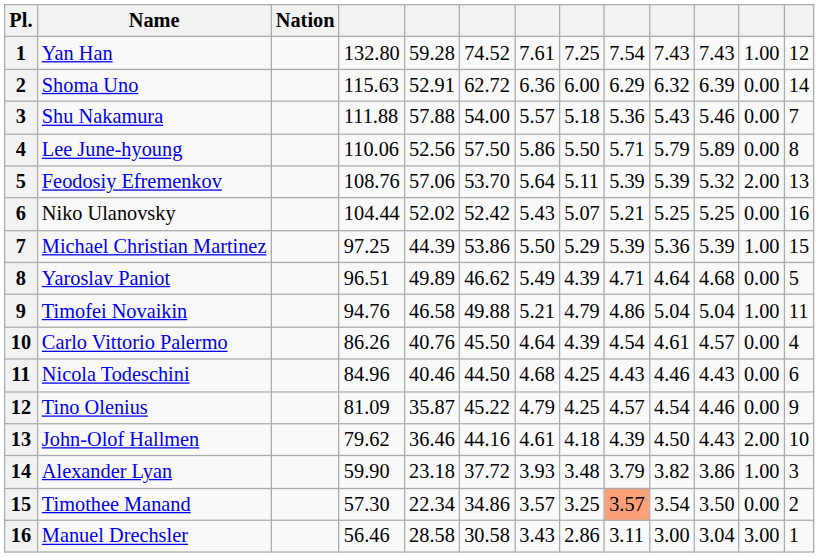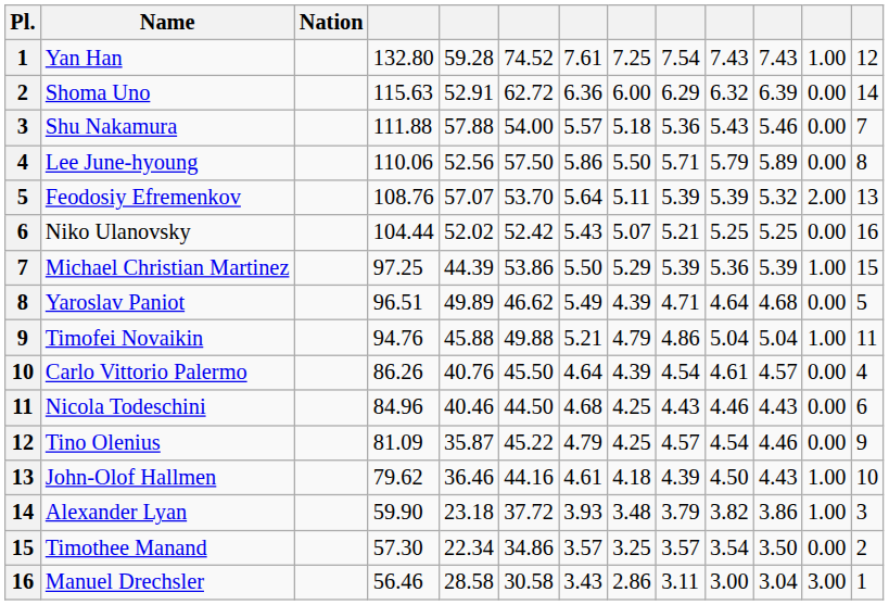 <table class="wikitable sortable">
 <tr>
 <th>Pl.</th>
 <th>Name</th>
 <th>Nation</th>
 <th></th>
 <th></th>
 <th></th>
 <th></th>
 <th></th>
 <th></th>
 <th></th>
 <th></th>
 <th></th>
 <th></th>
 </tr>
 <tr>
 <th>1</th>
 <td><a href='#'>Yan Han</a></td>
 <td></td>
 <td>132.80</td>
 <td>59.28</td>
 <td>74.52</td>
 <td>7.61</td>
 <td>7.25</td>
 <td>7.54</td>
 <td>7.43</td>
 <td>7.43</td>
 <td>1.00</td>
 <td>12</td>
 </tr>
 <tr>
 <th>2</th>
 <td><a href='#'>Shoma Uno</a></td>
 <td></td>
 <td>115.63</td>
 <td>52.91</td>
 <td>62.72</td>
 <td>6.36</td>
 <td>6.00</td>
 <td>6.29</td>
 <td>6.32</td>
 <td>6.39</td>
 <td>0.00</td>
 <td>14</td>
 </tr>
 <tr>
 <th>3</th>
 <td><a href='#'>Shu Nakamura</a></td>
 <td></td>
 <td>111.88</td>
 <td>57.88</td>
 <td>54.00</td>
 <td>5.57</td>
 <td>5.18</td>
 <td>5.36</td>
 <td>5.43</td>
 <td>5.46</td>
 <td>0.00</td>
 <td>7</td>
 </tr>
 <tr>
 <th>4</th>
 <td><a href='#'>Lee June-hyoung</a></td>
 <td></td>
 <td>110.06</td>
 <td>52.56</td>
 <td>57.50</td>
 <td>5.86</td>
 <td>5.50</td>
 <td>5.71</td>
 <td>5.79</td>
 <td>5.89</td>
 <td>0.00</td>
 <td>8</td>
 </tr>
 <tr>
 <th>5</th>
 <td><a href='#'>Feodosiy Efremenkov</a></td>
 <td></td>
 <td>108.76</td>
-<td>57.06</td>
+<td>57.07</td>
 <td>53.70</td>
 <td>5.64</td>
 <td>5.11</td>
 <td>5.39</td>
 <td>5.39</td>
 <td>5.32</td>
 <td>2.00</td>
 <td>13</td>
 </tr>
 <tr>
 <th>6</th>
 <td>Niko Ulanovsky</td>
 <td></td>
 <td>104.44</td>
 <td>52.02</td>
 <td>52.42</td>
 <td>5.43</td>
 <td>5.07</td>
 <td>5.21</td>
 <td>5.25</td>
 <td>5.25</td>
 <td>0.00</td>
 <td>16</td>
 </tr>
 <tr>
 <th>7</th>
 <td><a href='#'>Michael Christian Martinez</a></td>
 <td></td>
 <td>97.25</td>
 <td>44.39</td>
 <td>53.86</td>
 <td>5.50</td>
 <td>5.29</td>
 <td>5.39</td>
 <td>5.36</td>
 <td>5.39</td>
 <td>1.00</td>
 <td>15</td>
 </tr>
 <tr>
 <th>8</th>
 <td><a href='#'>Yaroslav Paniot</a></td>
 <td></td>
 <td>96.51</td>
 <td>49.89</td>
 <td>46.62</td>
 <td>5.49</td>
 <td>4.39</td>
 <td>4.71</td>
 <td>4.64</td>
 <td>4.68</td>
 <td>0.00</td>
 <td>5</td>
 </tr>
 <tr>
 <th>9</th>
 <td><a href='#'>Timofei Novaikin</a></td>
 <td></td>
 <td>94.76</td>
-<td>46.58</td>
+<td>45.88</td>
 <td>49.88</td>
 <td>5.21</td>
 <td>4.79</td>
 <td>4.86</td>
 <td>5.04</td>
 <td>5.04</td>
 <td>1.00</td>
 <td>11</td>
 </tr>
 <tr>
 <th>10</th>
 <td><a href='#'>Carlo Vittorio Palermo</a></td>
 <td></td>
 <td>86.26</td>
 <td>40.76</td>
 <td>45.50</td>
 <td>4.64</td>
 <td>4.39</td>
 <td>4.54</td>
 <td>4.61</td>
 <td>4.57</td>
 <td>0.00</td>
 <td>4</td>
 </tr>
 <tr>
 <th>11</th>
 <td><a href='#'>Nicola Todeschini</a></td>
 <td></td>
 <td>84.96</td>
 <td>40.46</td>
 <td>44.50</td>
 <td>4.68</td>
 <td>4.25</td>
 <td>4.43</td>
 <td>4.46</td>
 <td>4.43</td>
 <td>0.00</td>
 <td>6</td>
 </tr>
 <tr>
 <th>12</th>
 <td><a href='#'>Tino Olenius</a></td>
 <td></td>
 <td>81.09</td>
 <td>35.87</td>
 <td>45.22</td>
 <td>4.79</td>
 <td>4.25</td>
 <td>4.57</td>
 <td>4.54</td>
 <td>4.46</td>
 <td>0.00</td>
 <td>9</td>
 </tr>
 <tr>
 <th>13</th>
 <td><a href='#'>John-Olof Hallmen</a></td>
 <td></td>
 <td>79.62</td>
 <td>36.46</td>
 <td>44.16</td>
 <td>4.61</td>
 <td>4.18</td>
 <td>4.39</td>
 <td>4.50</td>
 <td>4.43</td>
-<td>2.00</td>
+<td>1.00</td>
 <td>10</td>
 </tr>
 <tr>
 <th>14</th>
 <td><a href='#'>Alexander Lyan</a></td>
 <td></td>
 <td>59.90</td>
 <td>23.18</td>
 <td>37.72</td>
 <td>3.93</td>
 <td>3.48</td>
 <td>3.79</td>
 <td>3.82</td>
 <td>3.86</td>
 <td>1.00</td>
 <td>3</td>
 </tr>
 <tr>
 <th>15</th>
 <td><a href='#'>Timothee Manand</a></td>
 <td></td>
 <td>57.30</td>
 <td>22.34</td>
 <td>34.86</td>
 <td>3.57</td>
 <td>3.25</td>
-<td style="background: lightsalmon;">3.57</td>
+<td>3.57</td>
 <td>3.54</td>
 <td>3.50</td>
 <td>0.00</td>
 <td>2</td>
 </tr>
 <tr>
 <th>16</th>
 <td><a href='#'>Manuel Drechsler</a></td>
 <td></td>
 <td>56.46</td>
 <td>28.58</td>
 <td>30.58</td>
 <td>3.43</td>
 <td>2.86</td>
 <td>3.11</td>
 <td>3.00</td>
 <td>3.04</td>
 <td>3.00</td>
 <td>1</td>
 </tr>
 </table>
